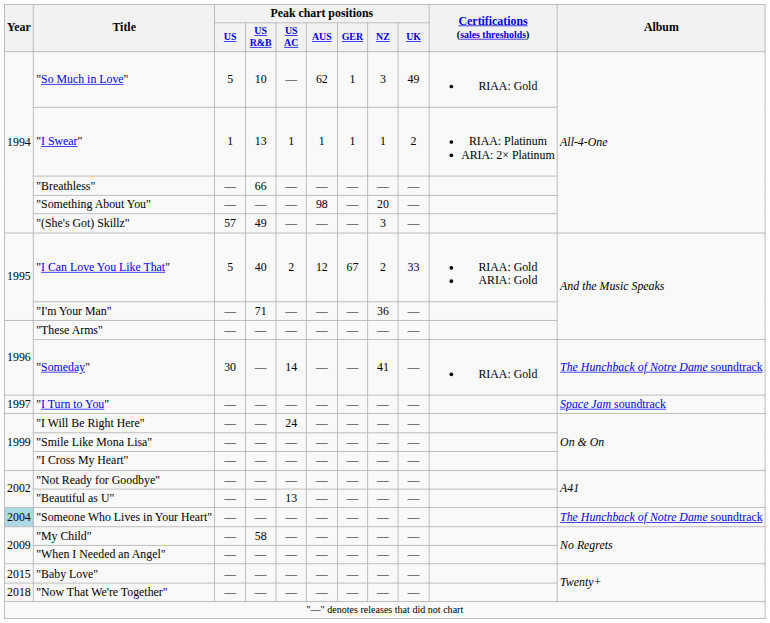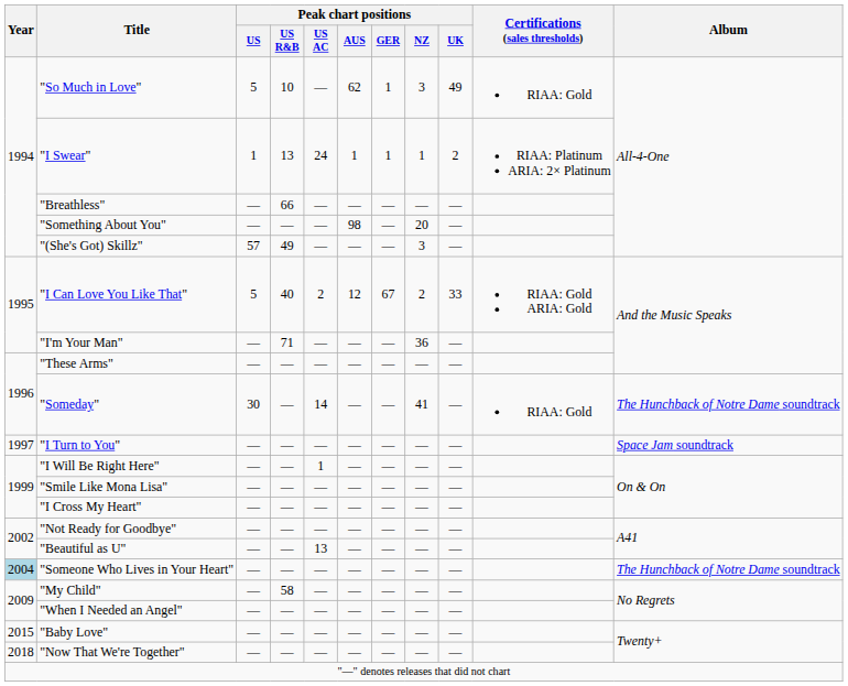 <table class="wikitable" style="text-align:center;">
 <tr>
 <th rowspan="2">Year</th>
 <th rowspan="2">Title</th>
 <th colspan="7">Peak chart positions</th>
 <th rowspan="2"><a href='#'>Certifications</a><br><small>(<a href='#'>sales thresholds</a>)</small></th>
 <th rowspan="2">Album</th>
 </tr>
 <tr style="font-size:smaller;">
 <th width="35"><a href='#'>US</a><br></th>
 <th width="35"><a href='#'>US R&B</a></th>
 <th width="35"><a href='#'>US AC</a></th>
 <th width="35"><a href='#'>AUS</a><br></th>
 <th width="35"><a href='#'>GER</a><br></th>
 <th width="35"><a href='#'>NZ</a><br></th>
 <th width="35"><a href='#'>UK</a><br></th>
 </tr>
 <tr>
 <td rowspan="5">1994</td>
 <td align="left">"<a href='#'>So Much in Love</a>"</td>
 <td>5</td>
 <td>10</td>
 <td>—</td>
 <td>62</td>
 <td>1</td>
 <td>3</td>
 <td>49</td>
 <td><br><ul><li>RIAA: Gold</li></ul></td>
 <td align="left" rowspan="5"><em>All-4-One</em></td>
 </tr>
 <tr>
 <td align="left">"<a href='#'>I Swear</a>"</td>
 <td>1</td>
 <td>13</td>
-<td>1</td>
+<td>24</td>
 <td>1</td>
 <td>1</td>
 <td>1</td>
 <td>2</td>
 <td><br><ul><li>RIAA: Platinum</li><li>ARIA: 2× Platinum</li></ul></td>
 </tr>
 <tr>
 <td align="left">"Breathless"</td>
 <td>—</td>
 <td>66</td>
 <td>—</td>
 <td>—</td>
 <td>—</td>
 <td>—</td>
 <td>—</td>
 <td></td>
 </tr>
 <tr>
 <td align="left">"Something About You"</td>
 <td>—</td>
 <td>—</td>
 <td>—</td>
 <td>98</td>
 <td>—</td>
 <td>20</td>
 <td>—</td>
 <td></td>
 </tr>
 <tr>
 <td align="left">"(She's Got) Skillz"</td>
 <td>57</td>
 <td>49</td>
 <td>—</td>
 <td>—</td>
 <td>—</td>
 <td>3</td>
 <td>—</td>
 <td></td>
 </tr>
 <tr>
 <td rowspan="2">1995</td>
 <td align="left">"<a href='#'>I Can Love You Like That</a>"</td>
 <td>5</td>
 <td>40</td>
 <td>2</td>
 <td>12</td>
 <td>67</td>
 <td>2</td>
 <td>33</td>
 <td><br><ul><li>RIAA: Gold</li><li>ARIA: Gold</li></ul></td>
 <td align="left" rowspan="3"><em>And the Music Speaks</em></td>
 </tr>
 <tr>
 <td align="left">"I'm Your Man"</td>
 <td>—</td>
 <td>71</td>
 <td>—</td>
 <td>—</td>
 <td>—</td>
 <td>36</td>
 <td>—</td>
 <td></td>
 </tr>
 <tr>
 <td rowspan="2">1996</td>
 <td align="left">"These Arms"</td>
 <td>—</td>
 <td>—</td>
 <td>—</td>
 <td>—</td>
 <td>—</td>
 <td>—</td>
 <td>—</td>
 <td></td>
 </tr>
 <tr>
 <td align="left">"<a href='#'>Someday</a>"</td>
 <td>30</td>
 <td>—</td>
 <td>14</td>
 <td>—</td>
 <td>—</td>
 <td>41</td>
 <td>—</td>
 <td><br><ul><li>RIAA: Gold</li></ul></td>
 <td align="left"><a href='#'><em>The Hunchback of Notre Dame</em> soundtrack</a></td>
 </tr>
 <tr>
 <td>1997</td>
 <td align="left">"<a href='#'>I Turn to You</a>"</td>
 <td>—</td>
 <td>—</td>
 <td>—</td>
 <td>—</td>
 <td>—</td>
 <td>—</td>
 <td>—</td>
 <td></td>
 <td align="left"><a href='#'><em>Space Jam</em> soundtrack</a></td>
 </tr>
 <tr>
 <td rowspan="3">1999</td>
 <td align="left">"I Will Be Right Here"</td>
 <td>—</td>
 <td>—</td>
-<td>24</td>
+<td>1</td>
 <td>—</td>
 <td>—</td>
 <td>—</td>
 <td>—</td>
 <td></td>
 <td align="left" rowspan="3"><em>On & On</em></td>
 </tr>
 <tr>
 <td align="left">"Smile Like Mona Lisa"</td>
 <td>—</td>
 <td>—</td>
 <td>—</td>
 <td>—</td>
 <td>—</td>
 <td>—</td>
 <td>—</td>
 <td></td>
 </tr>
 <tr>
 <td align="left">"I Cross My Heart"</td>
 <td>—</td>
 <td>—</td>
 <td>—</td>
 <td>—</td>
 <td>—</td>
 <td>—</td>
 <td>—</td>
 <td></td>
 </tr>
 <tr>
 <td rowspan="2">2002</td>
 <td align="left">"Not Ready for Goodbye"</td>
 <td>—</td>
 <td>—</td>
 <td>—</td>
 <td>—</td>
 <td>—</td>
 <td>—</td>
 <td>—</td>
 <td></td>
 <td align="left" rowspan="2"><em>A41</em></td>
 </tr>
 <tr>
 <td align="left">"Beautiful as U"</td>
 <td>—</td>
 <td>—</td>
 <td>13</td>
 <td>—</td>
 <td>—</td>
 <td>—</td>
 <td>—</td>
 <td></td>
 </tr>
 <tr>
 <td style="background: lightblue;">2004</td>
 <td align="left">"Someone Who Lives in Your Heart"</td>
 <td>—</td>
 <td>—</td>
 <td>—</td>
 <td>—</td>
 <td>—</td>
 <td>—</td>
 <td>—</td>
 <td></td>
 <td align="left"><a href='#'><em>The Hunchback of Notre Dame</em> soundtrack</a></td>
 </tr>
 <tr>
 <td rowspan="2">2009</td>
 <td align="left">"My Child"</td>
 <td>—</td>
 <td>58</td>
 <td>—</td>
 <td>—</td>
 <td>—</td>
 <td>—</td>
 <td>—</td>
 <td></td>
 <td align="left" rowspan="2"><em>No Regrets</em></td>
 </tr>
 <tr>
 <td align="left">"When I Needed an Angel"</td>
 <td>—</td>
 <td>—</td>
 <td>—</td>
 <td>—</td>
 <td>—</td>
 <td>—</td>
 <td>—</td>
 <td></td>
 </tr>
 <tr>
 <td>2015</td>
 <td align="left">"Baby Love"</td>
 <td>—</td>
 <td>—</td>
 <td>—</td>
 <td>—</td>
 <td>—</td>
 <td>—</td>
 <td>—</td>
 <td></td>
 <td align="left" rowspan="2"><em>Twenty+</em></td>
 </tr>
 <tr>
 <td>2018</td>
 <td align="left">"Now That We're Together"</td>
 <td>—</td>
 <td>—</td>
 <td>—</td>
 <td>—</td>
 <td>—</td>
 <td>—</td>
 <td>—</td>
 <td></td>
 </tr>
 <tr>
 <td colspan="11" style="font-size:85%">"—" denotes releases that did not chart</td>
 </tr>
 </table>
